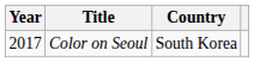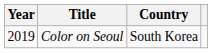 <table class="wikitable">
 <tr>
 <th>Year</th>
 <th>Title</th>
 <th>Country</th>
 <th></th>
 </tr>
 <tr>
-<td>2017</td>
+<td>2019</td>
 <td><em>Color on Seoul</em></td>
 <td>South Korea</td>
 <td></td>
 </tr>
 </table>
